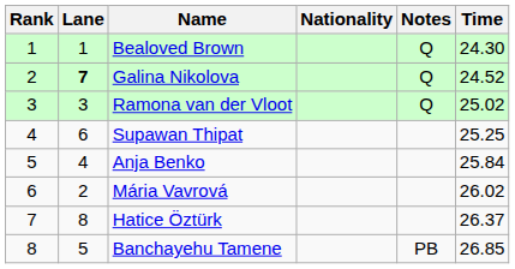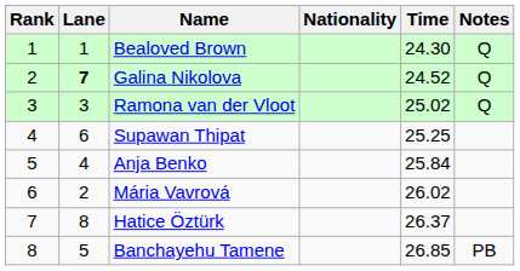 <table class="wikitable sortable" style="text-align:center">
 <tr>
 <th>Rank</th>
 <th>Lane</th>
 <th>Name</th>
 <th>Nationality</th>
+<th>Time</th>
 <th>Notes</th>
-<th>Time</th>
 </tr>
 <tr bgcolor=ccffcc>
 <td>1</td>
 <td>1</td>
 <td align=left><a href='#'>Bealoved Brown</a></td>
 <td align=left></td>
+<td>24.30</td>
 <td>Q</td>
-<td>24.30</td>
 </tr>
 <tr bgcolor=ccffcc>
 <td>2</td>
 <td><strong>7</strong></td>
 <td align=left><a href='#'>Galina Nikolova</a></td>
 <td align=left></td>
+<td>24.52</td>
 <td>Q</td>
-<td>24.52</td>
 </tr>
 <tr bgcolor=ccffcc>
 <td>3</td>
 <td>3</td>
 <td align=left><a href='#'>Ramona van der Vloot</a></td>
 <td align=left></td>
+<td>25.02</td>
 <td>Q</td>
-<td>25.02</td>
 </tr>
 <tr>
 <td>4</td>
 <td>6</td>
 <td align=left><a href='#'>Supawan Thipat</a></td>
 <td align=left></td>
+<td>25.25</td>
 <td></td>
-<td>25.25</td>
 </tr>
 <tr>
 <td>5</td>
 <td>4</td>
 <td align=left><a href='#'>Anja Benko</a></td>
 <td align=left></td>
+<td>25.84</td>
 <td></td>
-<td>25.84</td>
 </tr>
 <tr>
 <td>6</td>
 <td>2</td>
 <td align=left><a href='#'>Mária Vavrová</a></td>
 <td align=left></td>
+<td>26.02</td>
 <td></td>
-<td>26.02</td>
 </tr>
 <tr>
 <td>7</td>
 <td>8</td>
 <td align=left><a href='#'>Hatice Öztürk</a></td>
 <td align=left></td>
+<td>26.37</td>
 <td></td>
-<td>26.37</td>
 </tr>
 <tr>
 <td>8</td>
 <td>5</td>
 <td align=left><a href='#'>Banchayehu Tamene</a></td>
 <td align=left></td>
+<td>26.85</td>
 <td>PB</td>
-<td>26.85</td>
 </tr>
 </table>
